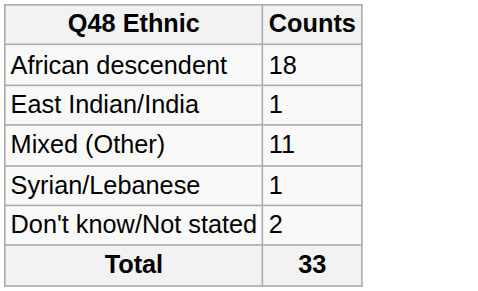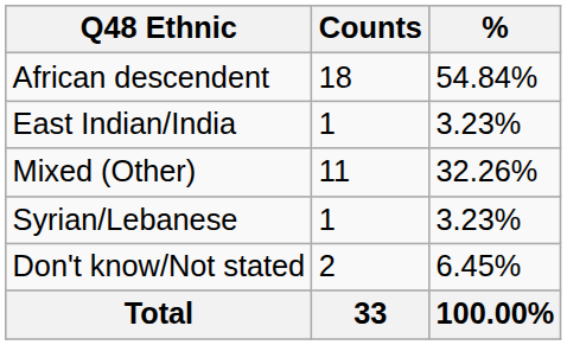 <table class="wikitable sortable">
 <tr>
 <th>Q48 Ethnic</th>
 <th>Counts</th>
+<th>%</th>
 </tr>
 <tr>
 <td>African descendent</td>
 <td>18</td>
+<td>54.84%</td>
 </tr>
 <tr>
 <td>East Indian/India</td>
 <td>1</td>
+<td>3.23%</td>
 </tr>
 <tr>
 <td>Mixed (Other)</td>
 <td>11</td>
+<td>32.26%</td>
 </tr>
 <tr>
 <td>Syrian/Lebanese</td>
 <td>1</td>
+<td>3.23%</td>
 </tr>
 <tr>
 <td>Don't know/Not stated</td>
 <td>2</td>
+<td>6.45%</td>
 </tr>
 <tr>
 <th>Total</th>
 <th>33</th>
+<th>100.00%</th>
 </tr>
 </table>
